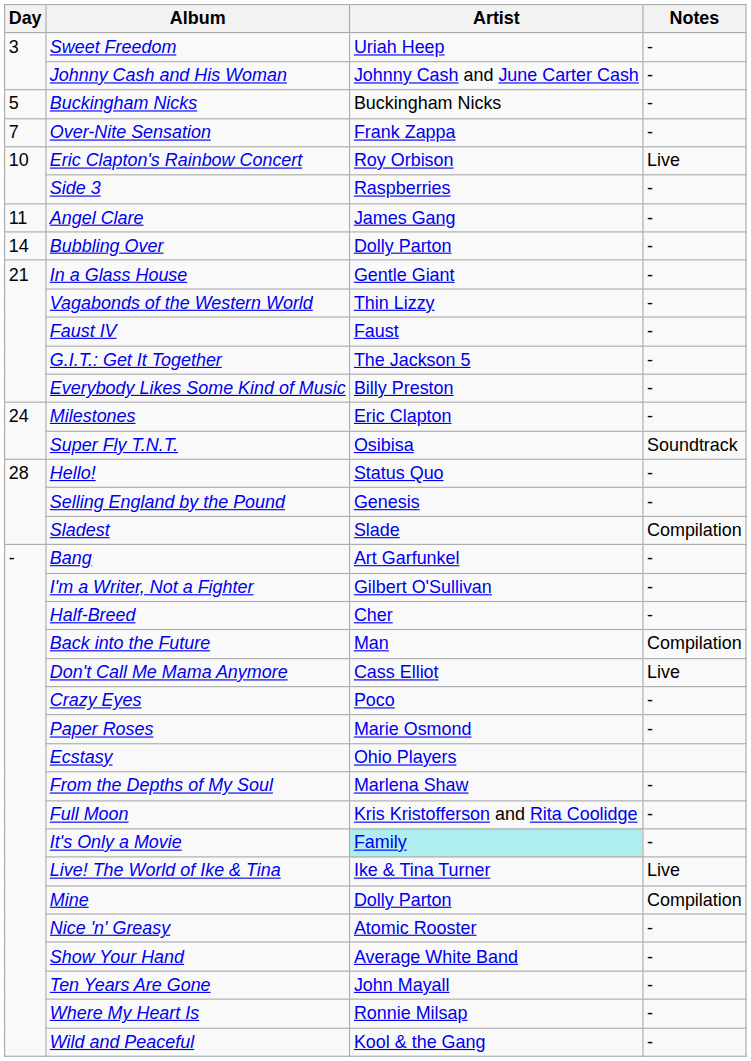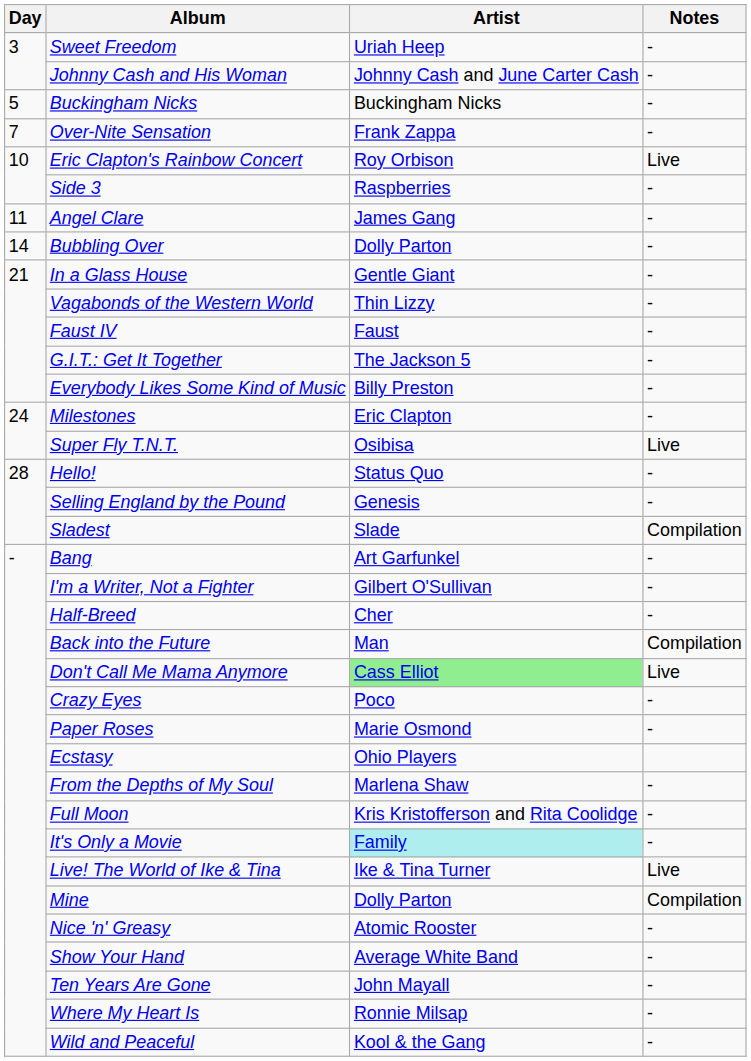 <table class="wikitable">
 <tr>
 <th>Day</th>
 <th>Album</th>
 <th>Artist</th>
 <th>Notes</th>
 </tr>
 <tr>
 <td rowspan="2" style="vertical-align:top;">3</td>
 <td><em><a href='#'>Sweet Freedom</a></em></td>
 <td><a href='#'>Uriah Heep</a></td>
 <td>-</td>
 </tr>
 <tr>
 <td><em><a href='#'>Johnny Cash and His Woman</a></em></td>
 <td><a href='#'>Johnny Cash</a> and <a href='#'>June Carter Cash</a></td>
 <td>-</td>
 </tr>
 <tr>
 <td style="vertical-align:top;">5</td>
 <td><em><a href='#'>Buckingham Nicks</a></em></td>
 <td>Buckingham Nicks</td>
 <td>-</td>
 </tr>
 <tr>
 <td style="vertical-align:top;">7</td>
 <td><em><a href='#'>Over-Nite Sensation</a></em></td>
 <td><a href='#'>Frank Zappa</a></td>
 <td>-</td>
 </tr>
 <tr>
 <td rowspan="2" style="vertical-align:top;">10</td>
 <td><em><a href='#'>Eric Clapton's Rainbow Concert</a></em></td>
 <td><a href='#'>Roy Orbison</a></td>
 <td>Live</td>
 </tr>
 <tr>
 <td><em><a href='#'>Side 3</a></em></td>
 <td><a href='#'>Raspberries</a></td>
 <td>-</td>
 </tr>
 <tr>
 <td style="vertical-align:top;">11</td>
 <td><em><a href='#'>Angel Clare</a></em></td>
 <td><a href='#'>James Gang</a></td>
 <td>-</td>
 </tr>
 <tr>
 <td style="vertical-align:top;">14</td>
 <td><em><a href='#'>Bubbling Over</a></em></td>
 <td><a href='#'>Dolly Parton</a></td>
 <td>-</td>
 </tr>
 <tr>
 <td rowspan="5" style="vertical-align:top;">21</td>
 <td><em><a href='#'>In a Glass House</a></em></td>
 <td><a href='#'>Gentle Giant</a></td>
 <td>-</td>
 </tr>
 <tr>
 <td><em><a href='#'>Vagabonds of the Western World</a></em></td>
 <td><a href='#'>Thin Lizzy</a></td>
 <td>-</td>
 </tr>
 <tr>
 <td><em><a href='#'>Faust IV</a></em></td>
 <td><a href='#'>Faust</a></td>
 <td>-</td>
 </tr>
 <tr>
 <td><em><a href='#'>G.I.T.: Get It Together</a></em></td>
 <td><a href='#'>The Jackson 5</a></td>
 <td>-</td>
 </tr>
 <tr>
 <td><em><a href='#'>Everybody Likes Some Kind of Music</a></em></td>
 <td><a href='#'>Billy Preston</a></td>
 <td>-</td>
 </tr>
 <tr>
 <td rowspan="2" style="vertical-align:top;">24</td>
 <td><em><a href='#'>Milestones</a></em></td>
 <td><a href='#'>Eric Clapton</a></td>
 <td>-</td>
 </tr>
 <tr>
 <td><em><a href='#'>Super Fly T.N.T.</a></em></td>
 <td><a href='#'>Osibisa</a></td>
-<td>Soundtrack</td>
+<td>Live</td>
 </tr>
 <tr>
 <td rowspan="3" style="vertical-align:top;">28</td>
 <td><em><a href='#'>Hello!</a></em></td>
 <td><a href='#'>Status Quo</a></td>
 <td>-</td>
 </tr>
 <tr>
 <td><em><a href='#'>Selling England by the Pound</a></em></td>
 <td><a href='#'>Genesis</a></td>
 <td>-</td>
 </tr>
 <tr>
 <td><em><a href='#'>Sladest</a></em></td>
 <td><a href='#'>Slade</a></td>
 <td>Compilation</td>
 </tr>
 <tr>
 <td rowspan="20" style="vertical-align:top;">-</td>
 <td><em><a href='#'>Bang</a></em></td>
 <td><a href='#'>Art Garfunkel</a></td>
 <td>-</td>
 </tr>
 <tr>
 <td><em><a href='#'>I'm a Writer, Not a Fighter</a></em></td>
 <td><a href='#'>Gilbert O'Sullivan</a></td>
 <td>-</td>
 </tr>
 <tr>
 <td><em><a href='#'>Half-Breed</a></em></td>
 <td><a href='#'>Cher</a></td>
 <td>-</td>
 </tr>
 <tr>
 <td><em><a href='#'>Back into the Future</a></em></td>
 <td><a href='#'>Man</a></td>
 <td>Compilation</td>
 </tr>
 <tr>
 <td><em><a href='#'>Don't Call Me Mama Anymore</a></em></td>
-<td><a href='#'>Cass Elliot</a></td>
+<td style="background: lightgreen;"><a href='#'>Cass Elliot</a></td>
 <td>Live</td>
 </tr>
 <tr>
 <td><em><a href='#'>Crazy Eyes</a></em></td>
 <td><a href='#'>Poco</a></td>
 <td>-</td>
 </tr>
 <tr>
 <td><em><a href='#'>Paper Roses</a></em></td>
 <td><a href='#'>Marie Osmond</a></td>
 <td>-</td>
 </tr>
 <tr>
 <td><em><a href='#'>Ecstasy</a></em></td>
 <td><a href='#'>Ohio Players</a></td>
 <td></td>
 </tr>
 <tr>
 <td><em><a href='#'>From the Depths of My Soul</a></em></td>
 <td><a href='#'>Marlena Shaw</a></td>
 <td>-</td>
 </tr>
 <tr>
 <td><em><a href='#'>Full Moon</a></em></td>
 <td><a href='#'>Kris Kristofferson</a> and <a href='#'>Rita Coolidge</a></td>
 <td>-</td>
 </tr>
 <tr>
 <td><em><a href='#'>It's Only a Movie</a></em></td>
 <td style="background: paleturquoise;"><a href='#'>Family</a></td>
 <td>-</td>
 </tr>
 <tr>
 <td><em><a href='#'>Live! The World of Ike & Tina</a></em></td>
 <td><a href='#'>Ike & Tina Turner</a></td>
 <td>Live</td>
 </tr>
 <tr>
 <td><em><a href='#'>Mine</a></em></td>
 <td><a href='#'>Dolly Parton</a></td>
 <td>Compilation</td>
 </tr>
 <tr>
 <td><em><a href='#'>Nice 'n' Greasy</a></em></td>
 <td><a href='#'>Atomic Rooster</a></td>
 <td>-</td>
 </tr>
 <tr>
 <td><em><a href='#'>Show Your Hand</a></em></td>
 <td><a href='#'>Average White Band</a></td>
 <td>-</td>
 </tr>
 <tr>
 <td><em><a href='#'>Ten Years Are Gone</a></em></td>
 <td><a href='#'>John Mayall</a></td>
 <td>-</td>
 </tr>
 <tr>
 <td><em><a href='#'>Where My Heart Is</a></em></td>
 <td><a href='#'>Ronnie Milsap</a></td>
 <td>-</td>
 </tr>
 <tr>
 <td><em><a href='#'>Wild and Peaceful</a></em></td>
 <td><a href='#'>Kool & the Gang</a></td>
 <td>-</td>
 </tr>
 </table>
